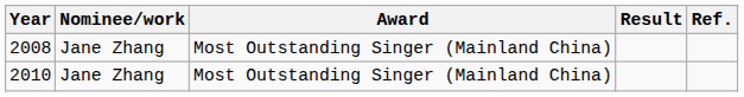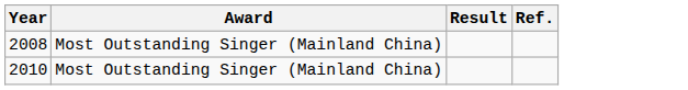 <table class="wikitable">
 <tr>
 <th>Year</th>
-<th>Nominee/work</th>
 <th>Award</th>
 <th><strong>Result</strong></th>
 <th>Ref.</th>
 </tr>
 <tr>
 <td>2008</td>
-<td>Jane Zhang</td>
 <td>Most Outstanding Singer (Mainland China)</td>
 <td></td>
 <td></td>
 </tr>
 <tr>
 <td>2010</td>
-<td>Jane Zhang</td>
 <td>Most Outstanding Singer (Mainland China)</td>
 <td></td>
 <td></td>
 </tr>
 </table>
